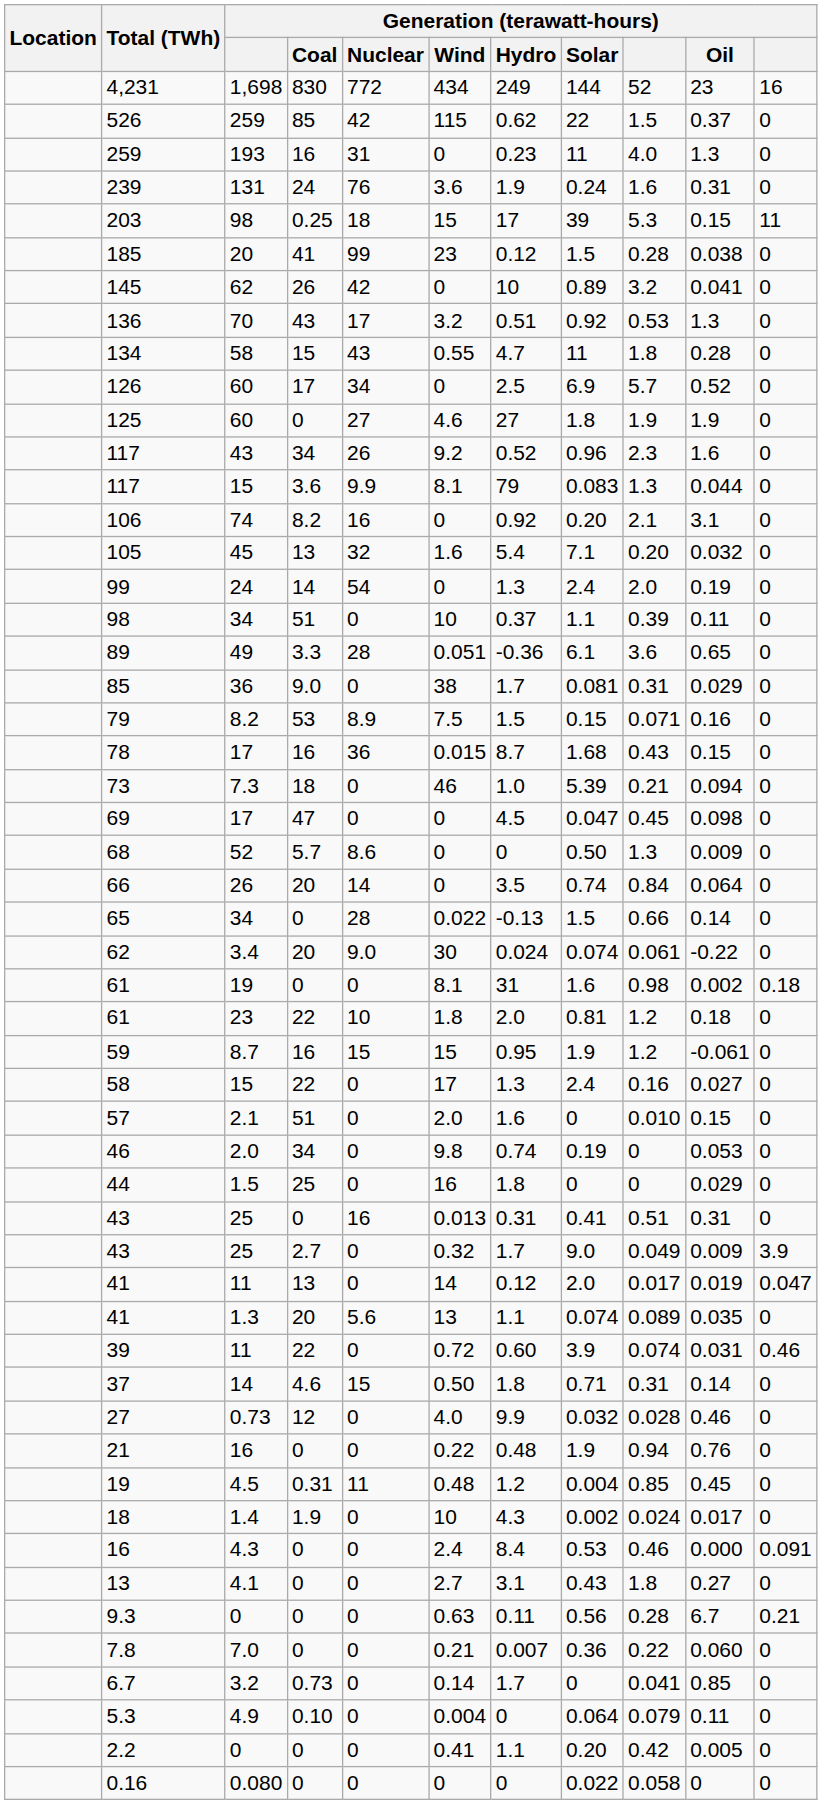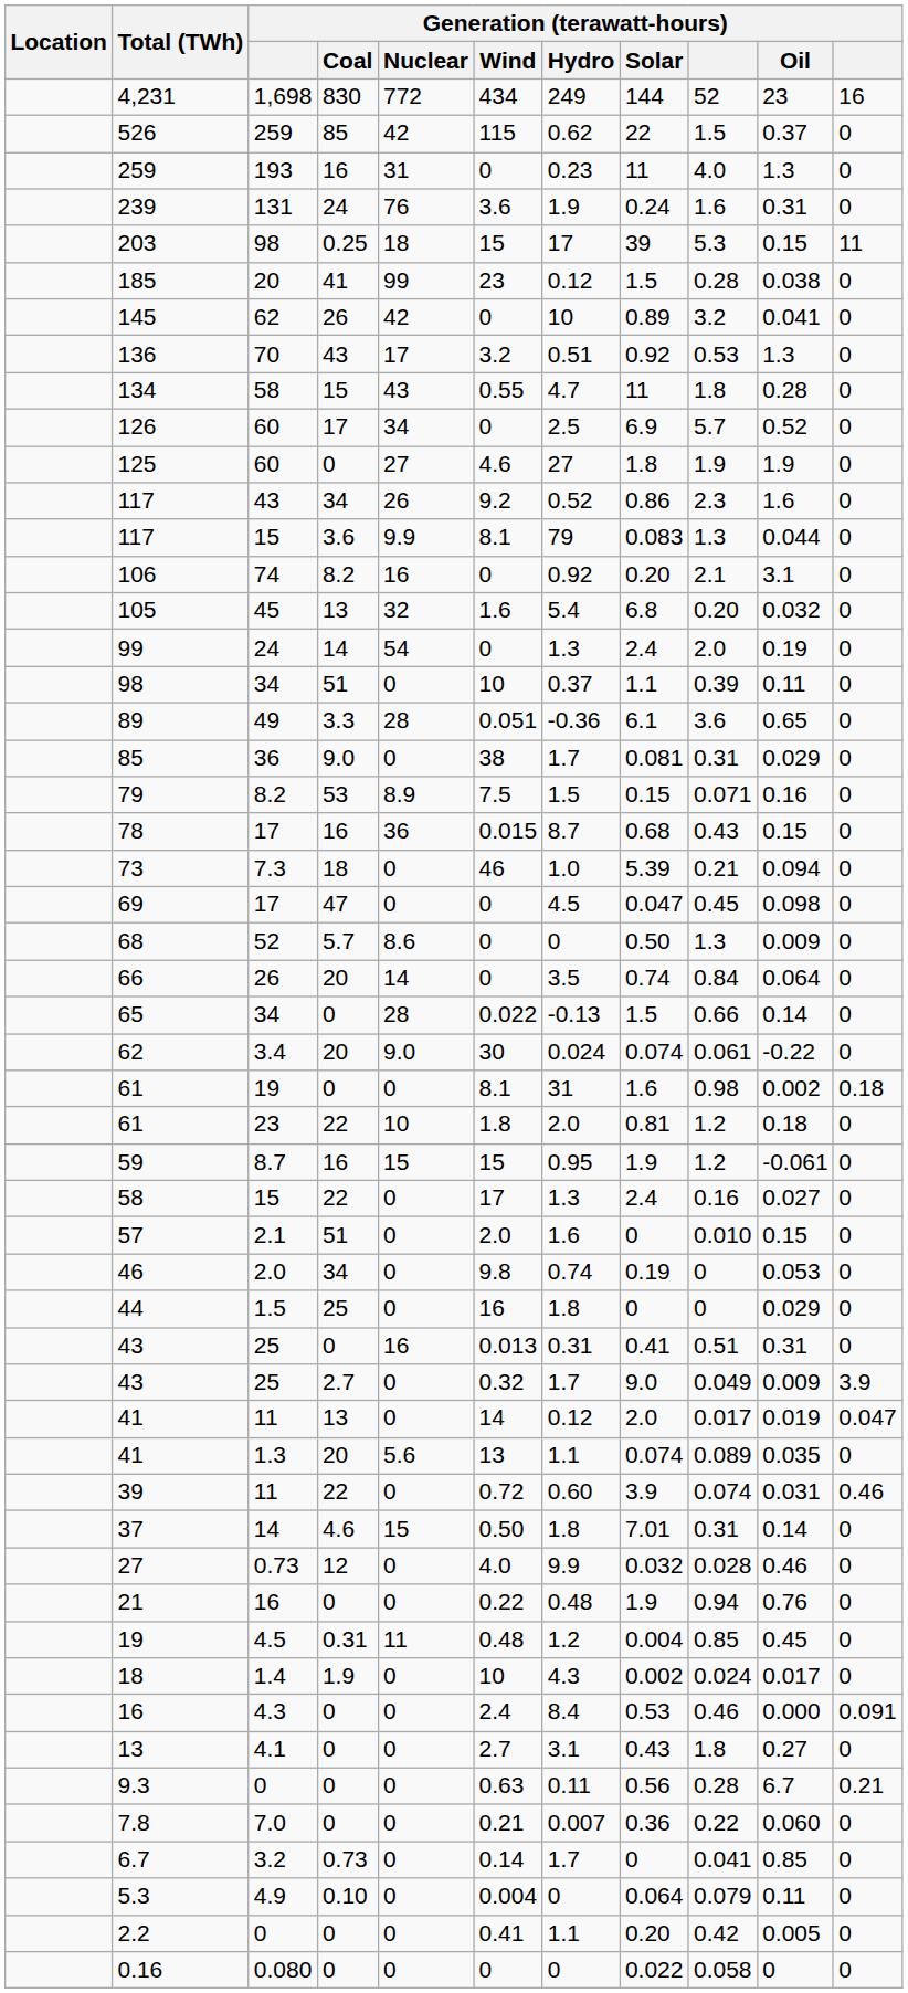 <table class="wikitable sortable sticky-header-multi static-row-numbers sort-under col1left" >
 <tr>
 <th rowspan=2>Location</th>
 <th rowspan=2>Total  (TWh)</th>
 <th colspan=9>Generation (terawatt-hours)</th>
 </tr>
 <tr>
 <th></th>
 <th>Coal</th>
 <th>Nuclear</th>
 <th>Wind</th>
 <th>Hydro</th>
 <th>Solar</th>
 <th></th>
 <th>Oil</th>
 <th></th>
 </tr>
 <tr class=static-row-numbers-norank>
 <td><strong></strong></td>
 <td>4,231</td>
 <td>1,698</td>
 <td>830</td>
 <td>772</td>
 <td>434</td>
 <td>249</td>
 <td>144</td>
 <td>52</td>
 <td>23</td>
 <td>16</td>
 </tr>
 <tr>
 <td></td>
 <td>526</td>
 <td>259</td>
 <td>85</td>
 <td>42</td>
 <td>115</td>
 <td>0.62</td>
 <td>22</td>
 <td>1.5</td>
 <td>0.37</td>
 <td>0</td>
 </tr>
 <tr>
 <td></td>
 <td>259</td>
 <td>193</td>
 <td>16</td>
 <td>31</td>
 <td>0</td>
 <td>0.23</td>
 <td>11</td>
 <td>4.0</td>
 <td>1.3</td>
 <td>0</td>
 </tr>
 <tr>
 <td></td>
 <td>239</td>
 <td>131</td>
 <td>24</td>
 <td>76</td>
 <td>3.6</td>
 <td>1.9</td>
 <td>0.24</td>
 <td>1.6</td>
 <td>0.31</td>
 <td>0</td>
 </tr>
 <tr>
 <td></td>
 <td>203</td>
 <td>98</td>
 <td>0.25</td>
 <td>18</td>
 <td>15</td>
 <td>17</td>
 <td>39</td>
 <td>5.3</td>
 <td>0.15</td>
 <td>11</td>
 </tr>
 <tr>
 <td></td>
 <td>185</td>
 <td>20</td>
 <td>41</td>
 <td>99</td>
 <td>23</td>
 <td>0.12</td>
 <td>1.5</td>
 <td>0.28</td>
 <td>0.038</td>
 <td>0</td>
 </tr>
 <tr>
 <td></td>
 <td>145</td>
 <td>62</td>
 <td>26</td>
 <td>42</td>
 <td>0</td>
 <td>10</td>
 <td>0.89</td>
 <td>3.2</td>
 <td>0.041</td>
 <td>0</td>
 </tr>
 <tr>
 <td></td>
 <td>136</td>
 <td>70</td>
 <td>43</td>
 <td>17</td>
 <td>3.2</td>
 <td>0.51</td>
 <td>0.92</td>
 <td>0.53</td>
 <td>1.3</td>
 <td>0</td>
 </tr>
 <tr>
 <td></td>
 <td>134</td>
 <td>58</td>
 <td>15</td>
 <td>43</td>
 <td>0.55</td>
 <td>4.7</td>
 <td>11</td>
 <td>1.8</td>
 <td>0.28</td>
 <td>0</td>
 </tr>
 <tr>
 <td></td>
 <td>126</td>
 <td>60</td>
 <td>17</td>
 <td>34</td>
 <td>0</td>
 <td>2.5</td>
 <td>6.9</td>
 <td>5.7</td>
 <td>0.52</td>
 <td>0</td>
 </tr>
 <tr>
 <td></td>
 <td>125</td>
 <td>60</td>
 <td>0</td>
 <td>27</td>
 <td>4.6</td>
 <td>27</td>
 <td>1.8</td>
 <td>1.9</td>
 <td>1.9</td>
 <td>0</td>
 </tr>
 <tr>
 <td></td>
 <td>117</td>
 <td>43</td>
 <td>34</td>
 <td>26</td>
 <td>9.2</td>
 <td>0.52</td>
-<td>0.96</td>
+<td>0.86</td>
 <td>2.3</td>
 <td>1.6</td>
 <td>0</td>
 </tr>
 <tr>
 <td></td>
 <td>117</td>
 <td>15</td>
 <td>3.6</td>
 <td>9.9</td>
 <td>8.1</td>
 <td>79</td>
 <td>0.083</td>
 <td>1.3</td>
 <td>0.044</td>
 <td>0</td>
 </tr>
 <tr>
 <td></td>
 <td>106</td>
 <td>74</td>
 <td>8.2</td>
 <td>16</td>
 <td>0</td>
 <td>0.92</td>
 <td>0.20</td>
 <td>2.1</td>
 <td>3.1</td>
 <td>0</td>
 </tr>
 <tr>
 <td></td>
 <td>105</td>
 <td>45</td>
 <td>13</td>
 <td>32</td>
 <td>1.6</td>
 <td>5.4</td>
-<td>7.1</td>
+<td>6.8</td>
 <td>0.20</td>
 <td>0.032</td>
 <td>0</td>
 </tr>
 <tr>
 <td></td>
 <td>99</td>
 <td>24</td>
 <td>14</td>
 <td>54</td>
 <td>0</td>
 <td>1.3</td>
 <td>2.4</td>
 <td>2.0</td>
 <td>0.19</td>
 <td>0</td>
 </tr>
 <tr>
 <td></td>
 <td>98</td>
 <td>34</td>
 <td>51</td>
 <td>0</td>
 <td>10</td>
 <td>0.37</td>
 <td>1.1</td>
 <td>0.39</td>
 <td>0.11</td>
 <td>0</td>
 </tr>
 <tr>
 <td></td>
 <td>89</td>
 <td>49</td>
 <td>3.3</td>
 <td>28</td>
 <td>0.051</td>
 <td>-0.36</td>
 <td>6.1</td>
 <td>3.6</td>
 <td>0.65</td>
 <td>0</td>
 </tr>
 <tr>
 <td></td>
 <td>85</td>
 <td>36</td>
 <td>9.0</td>
 <td>0</td>
 <td>38</td>
 <td>1.7</td>
 <td>0.081</td>
 <td>0.31</td>
 <td>0.029</td>
 <td>0</td>
 </tr>
 <tr>
 <td></td>
 <td>79</td>
 <td>8.2</td>
 <td>53</td>
 <td>8.9</td>
 <td>7.5</td>
 <td>1.5</td>
 <td>0.15</td>
 <td>0.071</td>
 <td>0.16</td>
 <td>0</td>
 </tr>
 <tr>
 <td></td>
 <td>78</td>
 <td>17</td>
 <td>16</td>
 <td>36</td>
 <td>0.015</td>
 <td>8.7</td>
-<td>1.68</td>
+<td>0.68</td>
 <td>0.43</td>
 <td>0.15</td>
 <td>0</td>
 </tr>
 <tr>
 <td></td>
 <td>73</td>
 <td>7.3</td>
 <td>18</td>
 <td>0</td>
 <td>46</td>
 <td>1.0</td>
 <td>5.39</td>
 <td>0.21</td>
 <td>0.094</td>
 <td>0</td>
 </tr>
 <tr>
 <td></td>
 <td>69</td>
 <td>17</td>
 <td>47</td>
 <td>0</td>
 <td>0</td>
 <td>4.5</td>
 <td>0.047</td>
 <td>0.45</td>
 <td>0.098</td>
 <td>0</td>
 </tr>
 <tr>
 <td></td>
 <td>68</td>
 <td>52</td>
 <td>5.7</td>
 <td>8.6</td>
 <td>0</td>
 <td>0</td>
 <td>0.50</td>
 <td>1.3</td>
 <td>0.009</td>
 <td>0</td>
 </tr>
 <tr>
 <td></td>
 <td>66</td>
 <td>26</td>
 <td>20</td>
 <td>14</td>
 <td>0</td>
 <td>3.5</td>
 <td>0.74</td>
 <td>0.84</td>
 <td>0.064</td>
 <td>0</td>
 </tr>
 <tr>
 <td></td>
 <td>65</td>
 <td>34</td>
 <td>0</td>
 <td>28</td>
 <td>0.022</td>
 <td>-0.13</td>
 <td>1.5</td>
 <td>0.66</td>
 <td>0.14</td>
 <td>0</td>
 </tr>
 <tr>
 <td></td>
 <td>62</td>
 <td>3.4</td>
 <td>20</td>
 <td>9.0</td>
 <td>30</td>
 <td>0.024</td>
 <td>0.074</td>
 <td>0.061</td>
 <td>-0.22</td>
 <td>0</td>
 </tr>
 <tr>
 <td></td>
 <td>61</td>
 <td>19</td>
 <td>0</td>
 <td>0</td>
 <td>8.1</td>
 <td>31</td>
 <td>1.6</td>
 <td>0.98</td>
 <td>0.002</td>
 <td>0.18</td>
 </tr>
 <tr>
 <td></td>
 <td>61</td>
 <td>23</td>
 <td>22</td>
 <td>10</td>
 <td>1.8</td>
 <td>2.0</td>
 <td>0.81</td>
 <td>1.2</td>
 <td>0.18</td>
 <td>0</td>
 </tr>
 <tr>
 <td></td>
 <td>59</td>
 <td>8.7</td>
 <td>16</td>
 <td>15</td>
 <td>15</td>
 <td>0.95</td>
 <td>1.9</td>
 <td>1.2</td>
 <td>-0.061</td>
 <td>0</td>
 </tr>
 <tr>
 <td></td>
 <td>58</td>
 <td>15</td>
 <td>22</td>
 <td>0</td>
 <td>17</td>
 <td>1.3</td>
 <td>2.4</td>
 <td>0.16</td>
 <td>0.027</td>
 <td>0</td>
 </tr>
 <tr>
 <td></td>
 <td>57</td>
 <td>2.1</td>
 <td>51</td>
 <td>0</td>
 <td>2.0</td>
 <td>1.6</td>
 <td>0</td>
 <td>0.010</td>
 <td>0.15</td>
 <td>0</td>
 </tr>
 <tr>
 <td></td>
 <td>46</td>
 <td>2.0</td>
 <td>34</td>
 <td>0</td>
 <td>9.8</td>
 <td>0.74</td>
 <td>0.19</td>
 <td>0</td>
 <td>0.053</td>
 <td>0</td>
 </tr>
 <tr>
 <td></td>
 <td>44</td>
 <td>1.5</td>
 <td>25</td>
 <td>0</td>
 <td>16</td>
 <td>1.8</td>
 <td>0</td>
 <td>0</td>
 <td>0.029</td>
 <td>0</td>
 </tr>
 <tr>
 <td></td>
 <td>43</td>
 <td>25</td>
 <td>0</td>
 <td>16</td>
 <td>0.013</td>
 <td>0.31</td>
 <td>0.41</td>
 <td>0.51</td>
 <td>0.31</td>
 <td>0</td>
 </tr>
 <tr>
 <td></td>
 <td>43</td>
 <td>25</td>
 <td>2.7</td>
 <td>0</td>
 <td>0.32</td>
 <td>1.7</td>
 <td>9.0</td>
 <td>0.049</td>
 <td>0.009</td>
 <td>3.9</td>
 </tr>
 <tr>
 <td></td>
 <td>41</td>
 <td>11</td>
 <td>13</td>
 <td>0</td>
 <td>14</td>
 <td>0.12</td>
 <td>2.0</td>
 <td>0.017</td>
 <td>0.019</td>
 <td>0.047</td>
 </tr>
 <tr>
 <td></td>
 <td>41</td>
 <td>1.3</td>
 <td>20</td>
 <td>5.6</td>
 <td>13</td>
 <td>1.1</td>
 <td>0.074</td>
 <td>0.089</td>
 <td>0.035</td>
 <td>0</td>
 </tr>
 <tr>
 <td></td>
 <td>39</td>
 <td>11</td>
 <td>22</td>
 <td>0</td>
 <td>0.72</td>
 <td>0.60</td>
 <td>3.9</td>
 <td>0.074</td>
 <td>0.031</td>
 <td>0.46</td>
 </tr>
 <tr>
 <td></td>
 <td>37</td>
 <td>14</td>
 <td>4.6</td>
 <td>15</td>
 <td>0.50</td>
 <td>1.8</td>
-<td>0.71</td>
+<td>7.01</td>
 <td>0.31</td>
 <td>0.14</td>
 <td>0</td>
 </tr>
 <tr>
 <td></td>
 <td>27</td>
 <td>0.73</td>
 <td>12</td>
 <td>0</td>
 <td>4.0</td>
 <td>9.9</td>
 <td>0.032</td>
 <td>0.028</td>
 <td>0.46</td>
 <td>0</td>
 </tr>
 <tr>
 <td></td>
 <td>21</td>
 <td>16</td>
 <td>0</td>
 <td>0</td>
 <td>0.22</td>
 <td>0.48</td>
 <td>1.9</td>
 <td>0.94</td>
 <td>0.76</td>
 <td>0</td>
 </tr>
 <tr>
 <td></td>
 <td>19</td>
 <td>4.5</td>
 <td>0.31</td>
 <td>11</td>
 <td>0.48</td>
 <td>1.2</td>
 <td>0.004</td>
 <td>0.85</td>
 <td>0.45</td>
 <td>0</td>
 </tr>
 <tr>
 <td></td>
 <td>18</td>
 <td>1.4</td>
 <td>1.9</td>
 <td>0</td>
 <td>10</td>
 <td>4.3</td>
 <td>0.002</td>
 <td>0.024</td>
 <td>0.017</td>
 <td>0</td>
 </tr>
 <tr>
 <td></td>
 <td>16</td>
 <td>4.3</td>
 <td>0</td>
 <td>0</td>
 <td>2.4</td>
 <td>8.4</td>
 <td>0.53</td>
 <td>0.46</td>
 <td>0.000</td>
 <td>0.091</td>
 </tr>
 <tr>
 <td></td>
 <td>13</td>
 <td>4.1</td>
 <td>0</td>
 <td>0</td>
 <td>2.7</td>
 <td>3.1</td>
 <td>0.43</td>
 <td>1.8</td>
 <td>0.27</td>
 <td>0</td>
 </tr>
 <tr>
 <td></td>
 <td>9.3</td>
 <td>0</td>
 <td>0</td>
 <td>0</td>
 <td>0.63</td>
 <td>0.11</td>
 <td>0.56</td>
 <td>0.28</td>
 <td>6.7</td>
 <td>0.21</td>
 </tr>
 <tr>
 <td></td>
 <td>7.8</td>
 <td>7.0</td>
 <td>0</td>
 <td>0</td>
 <td>0.21</td>
 <td>0.007</td>
 <td>0.36</td>
 <td>0.22</td>
 <td>0.060</td>
 <td>0</td>
 </tr>
 <tr>
 <td></td>
 <td>6.7</td>
 <td>3.2</td>
 <td>0.73</td>
 <td>0</td>
 <td>0.14</td>
 <td>1.7</td>
 <td>0</td>
 <td>0.041</td>
 <td>0.85</td>
 <td>0</td>
 </tr>
 <tr>
 <td></td>
 <td>5.3</td>
 <td>4.9</td>
 <td>0.10</td>
 <td>0</td>
 <td>0.004</td>
 <td>0</td>
 <td>0.064</td>
 <td>0.079</td>
 <td>0.11</td>
 <td>0</td>
 </tr>
 <tr>
 <td></td>
 <td>2.2</td>
 <td>0</td>
 <td>0</td>
 <td>0</td>
 <td>0.41</td>
 <td>1.1</td>
 <td>0.20</td>
 <td>0.42</td>
 <td>0.005</td>
 <td>0</td>
 </tr>
 <tr class=static-row-numbers-norank>
 <td></td>
 <td>0.16</td>
 <td>0.080</td>
 <td>0</td>
 <td>0</td>
 <td>0</td>
 <td>0</td>
 <td>0.022</td>
 <td>0.058</td>
 <td>0</td>
 <td>0</td>
 </tr>
 </table>
